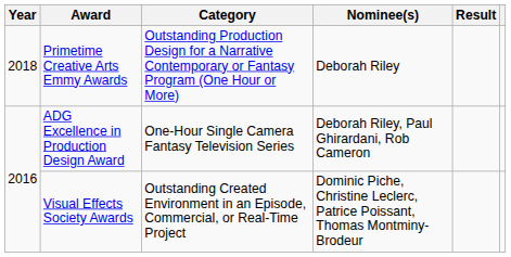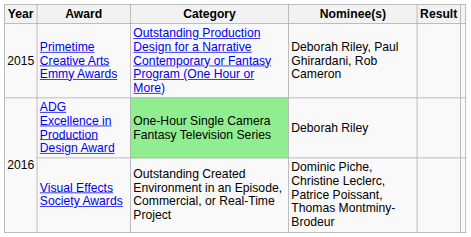 <table class="wikitable sortable plainrowheaders">
 <tr>
 <th>Year</th>
 <th>Award</th>
 <th>Category</th>
 <th>Nominee(s)</th>
 <th>Result</th>
 <th class="unsortable"></th>
 </tr>
 <tr>
-<td>2018</td>
+<td>2015</td>
 <td scope="row"><a href='#'>Primetime Creative Arts Emmy Awards</a></td>
 <td scope="row"><a href='#'>Outstanding Production Design for a Narrative Contemporary or Fantasy Program (One Hour or More)</a></td>
-<td scope="row">Deborah Riley</td>
+<td scope="row">Deborah Riley, Paul Ghirardani, Rob Cameron</td>
 <td></td>
 <td></td>
 </tr>
 <tr>
 <td rowspan=2>2016</td>
 <td scope="row"><a href='#'>ADG Excellence in Production Design Award</a></td>
-<td scope="row">One-Hour Single Camera Fantasy Television Series</td>
-<td scope="row">Deborah Riley, Paul Ghirardani, Rob Cameron</td>
+<td scope="row" style="background: lightgreen;">One-Hour Single Camera Fantasy Television Series</td>
+<td scope="row">Deborah Riley</td>
 <td></td>
 <td></td>
 </tr>
 <tr>
 <td scope="row"><a href='#'>Visual Effects Society Awards</a></td>
 <td scope="row">Outstanding Created Environment in an Episode, Commercial, or Real-Time Project</td>
 <td scope="row">Dominic Piche, Christine Leclerc, Patrice Poissant, Thomas Montminy-Brodeur</td>
 <td></td>
 <td></td>
 </tr>
 </table>
